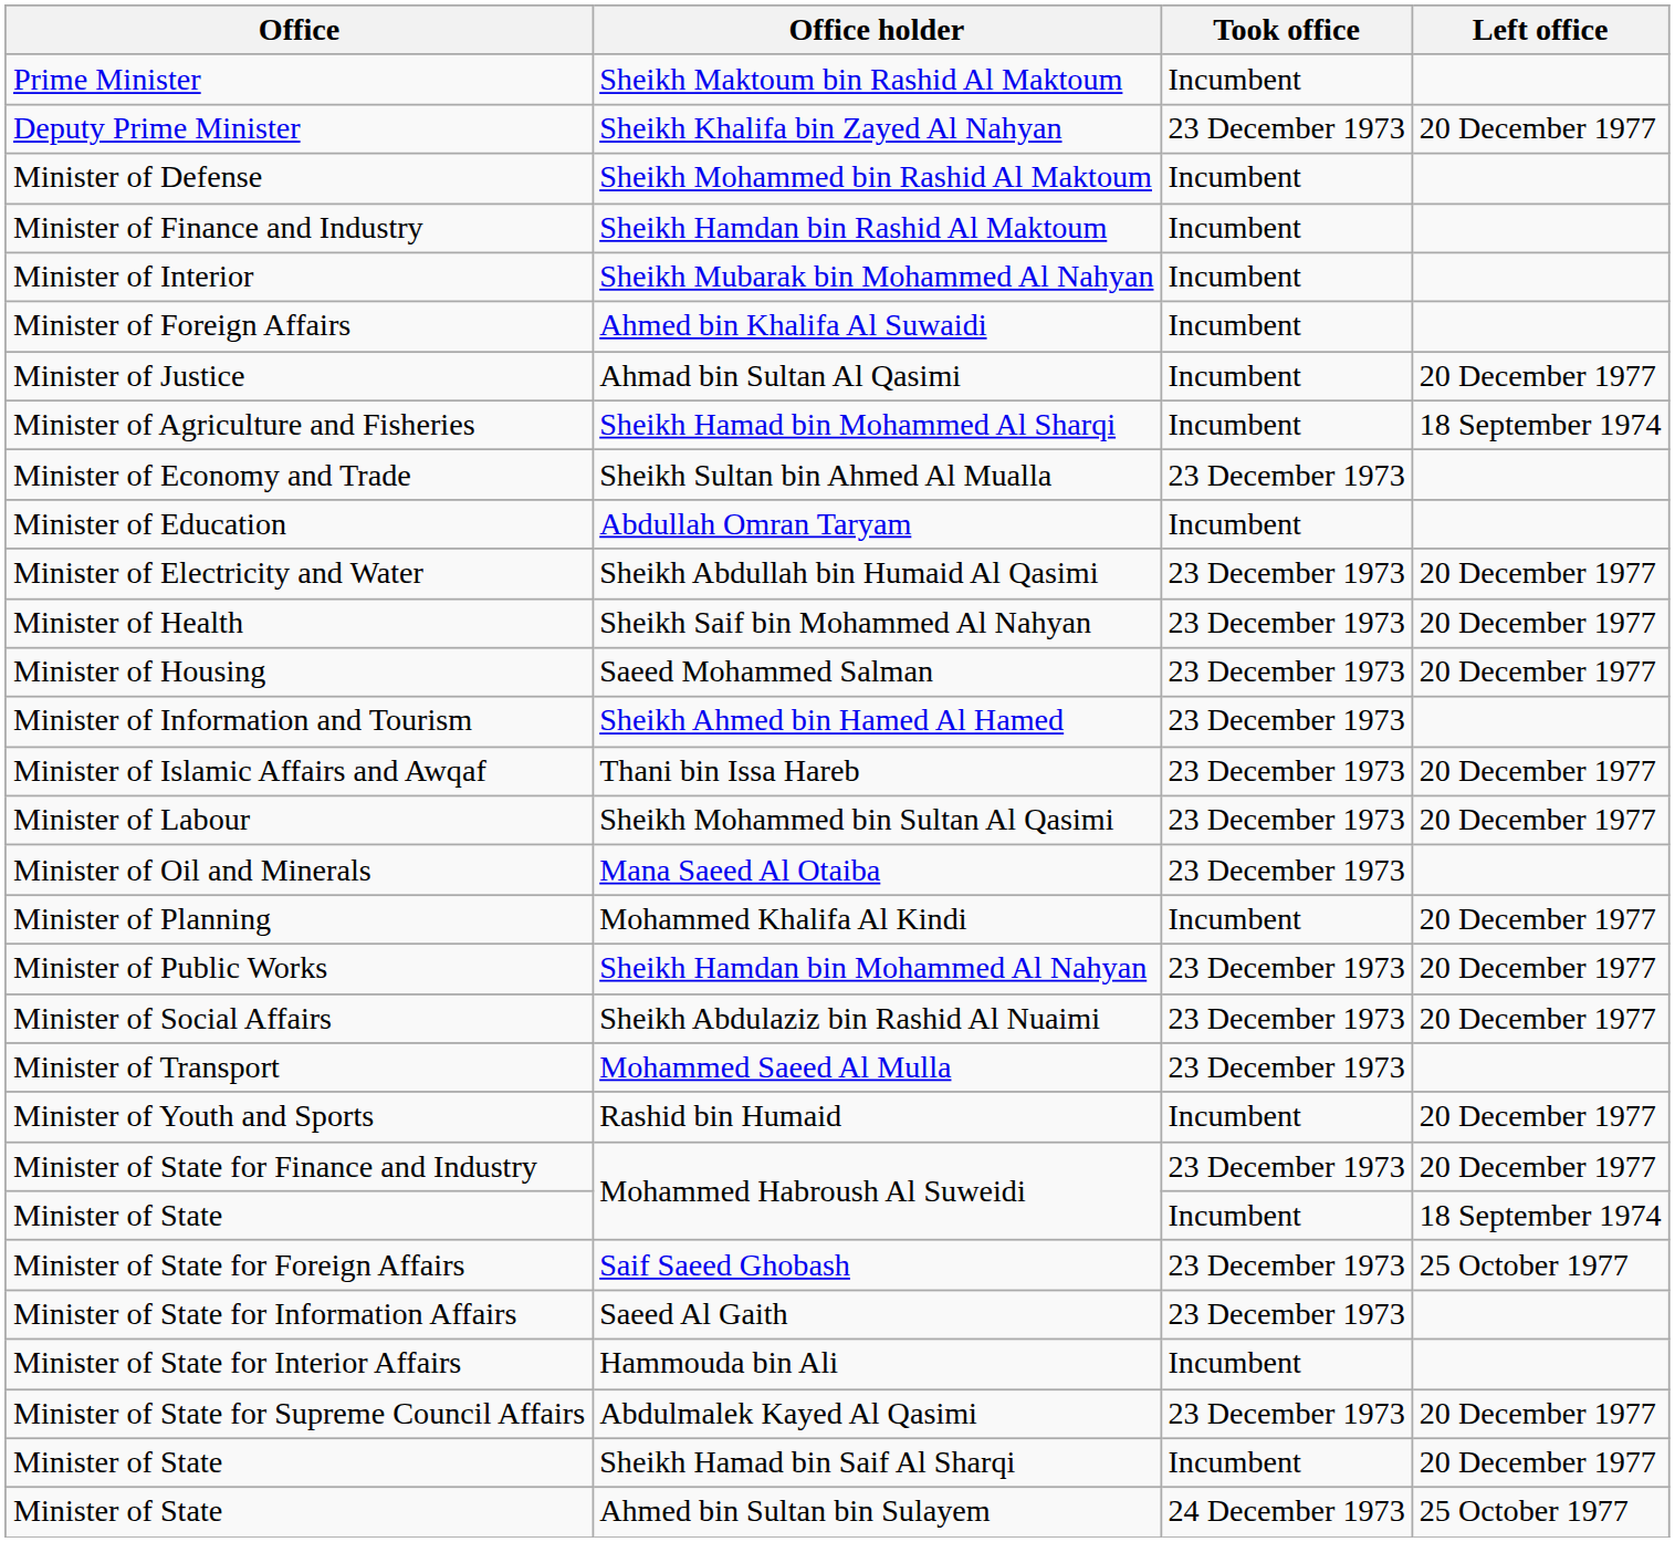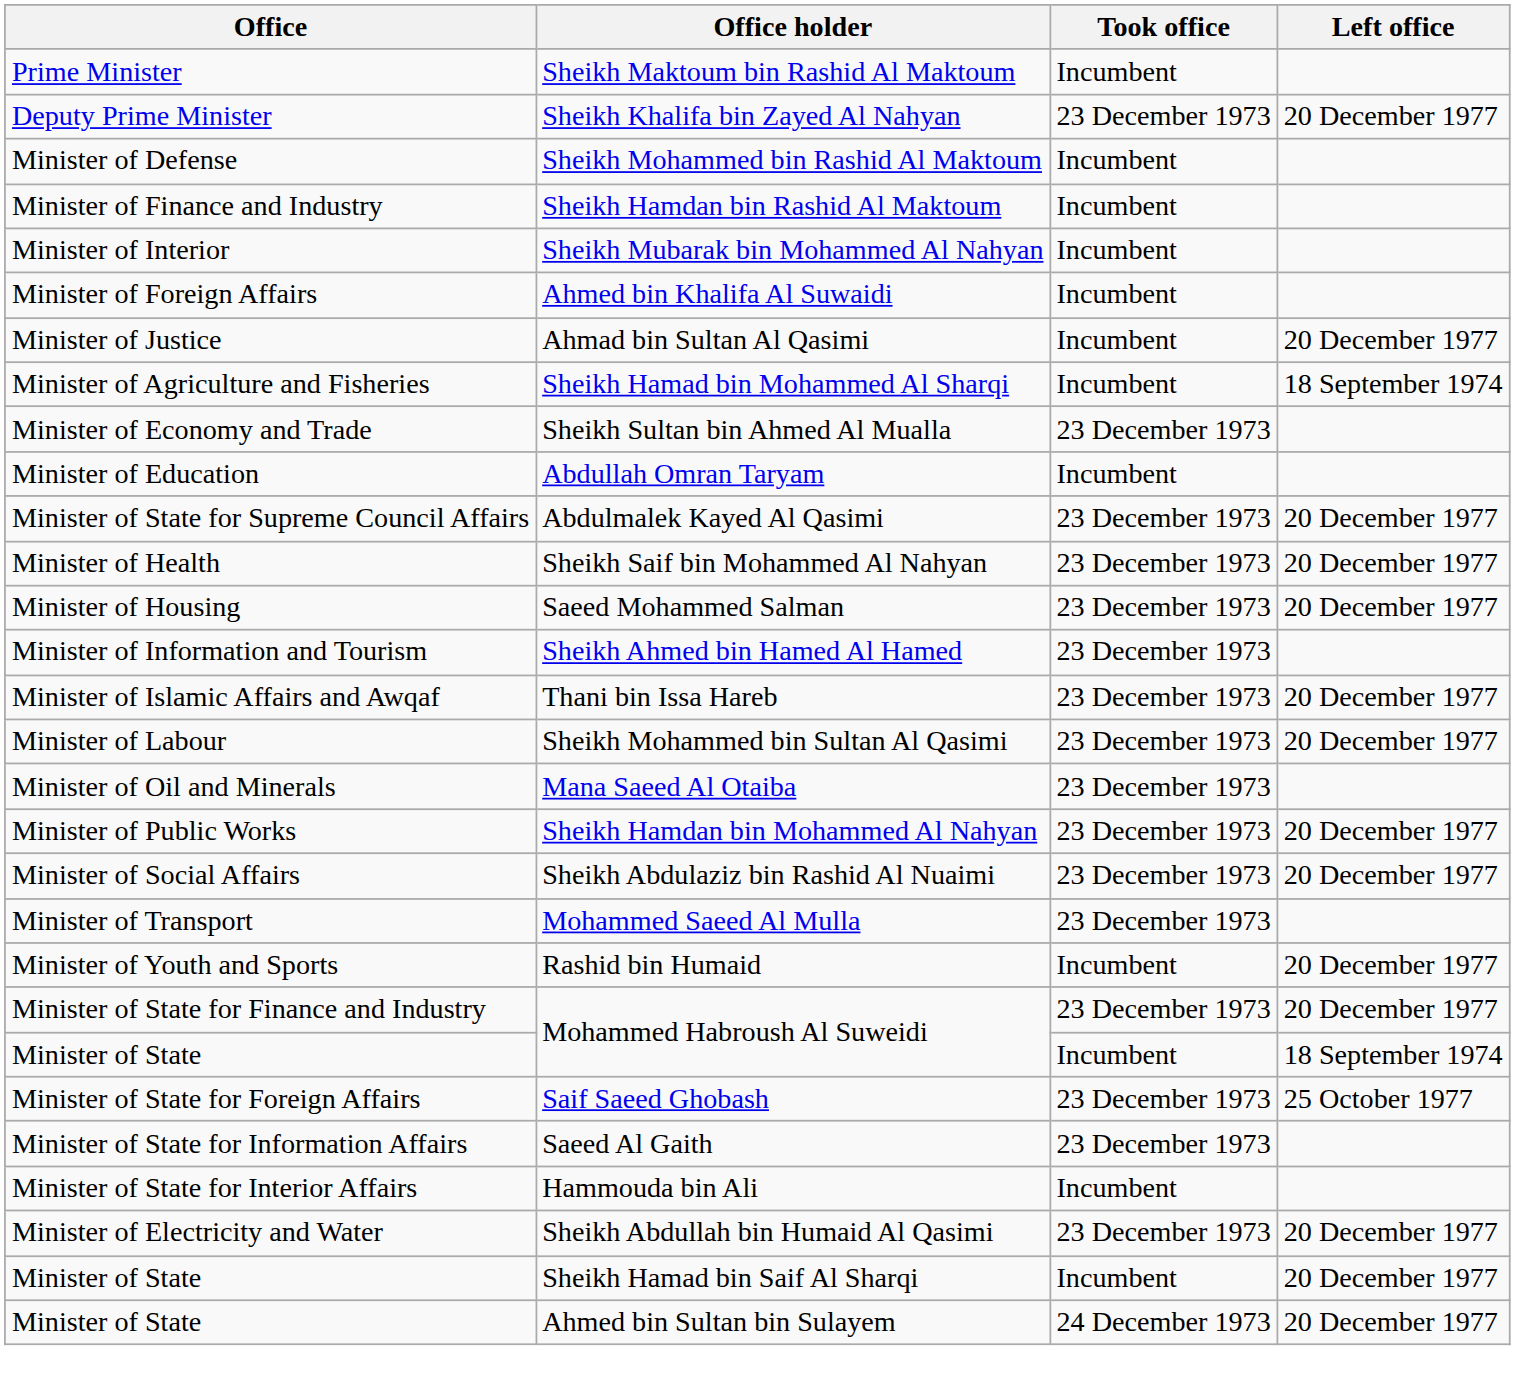 <table class="wikitable" style="margin-left: auto; margin-right: auto; border: none;">
 <tr>
 <th>Office</th>
 <th>Office holder</th>
 <th>Took office</th>
 <th>Left office</th>
 </tr>
 <tr>
 <td><a href='#'>Prime Minister</a></td>
 <td><a href='#'>Sheikh Maktoum bin Rashid Al Maktoum</a></td>
 <td>Incumbent</td>
 <td></td>
 </tr>
 <tr>
 <td><a href='#'>Deputy Prime Minister</a></td>
 <td><a href='#'>Sheikh Khalifa bin Zayed Al Nahyan</a></td>
 <td>23 December 1973</td>
 <td>20 December 1977</td>
 </tr>
 <tr>
 <td>Minister of Defense</td>
 <td><a href='#'>Sheikh Mohammed bin Rashid Al Maktoum</a></td>
 <td>Incumbent</td>
 <td></td>
 </tr>
 <tr>
 <td>Minister of Finance and Industry</td>
 <td><a href='#'>Sheikh Hamdan bin Rashid Al Maktoum</a></td>
 <td>Incumbent</td>
 <td></td>
 </tr>
 <tr>
 <td>Minister of Interior</td>
 <td><a href='#'>Sheikh Mubarak bin Mohammed Al Nahyan</a></td>
 <td>Incumbent</td>
 <td></td>
 </tr>
 <tr>
 <td>Minister of Foreign Affairs</td>
 <td><a href='#'>Ahmed bin Khalifa Al Suwaidi</a></td>
 <td>Incumbent</td>
 <td></td>
 </tr>
 <tr>
 <td>Minister of Justice</td>
 <td>Ahmad bin Sultan Al Qasimi</td>
 <td>Incumbent</td>
 <td>20 December 1977</td>
 </tr>
 <tr>
 <td>Minister of Agriculture and Fisheries</td>
 <td><a href='#'>Sheikh Hamad bin Mohammed Al Sharqi</a></td>
 <td>Incumbent</td>
 <td>18 September 1974</td>
 </tr>
 <tr>
 <td>Minister of Economy and Trade</td>
 <td>Sheikh Sultan bin Ahmed Al Mualla</td>
 <td>23 December 1973</td>
 <td></td>
 </tr>
 <tr>
 <td>Minister of Education</td>
 <td><a href='#'>Abdullah Omran Taryam</a></td>
 <td>Incumbent</td>
 <td></td>
 </tr>
 <tr>
-<td>Minister of Electricity and Water</td>
-<td>Sheikh Abdullah bin Humaid Al Qasimi</td>
+<td>Minister of State for Supreme Council Affairs</td>
+<td>Abdulmalek Kayed Al Qasimi</td>
 <td>23 December 1973</td>
 <td>20 December 1977</td>
 </tr>
 <tr>
 <td>Minister of Health</td>
 <td>Sheikh Saif bin Mohammed Al Nahyan</td>
 <td>23 December 1973</td>
 <td>20 December 1977</td>
 </tr>
 <tr>
 <td>Minister of Housing</td>
 <td>Saeed Mohammed Salman</td>
 <td>23 December 1973</td>
 <td>20 December 1977</td>
 </tr>
 <tr>
 <td>Minister of Information and Tourism</td>
 <td><a href='#'>Sheikh Ahmed bin Hamed Al Hamed</a></td>
 <td>23 December 1973</td>
 <td></td>
 </tr>
 <tr>
 <td>Minister of Islamic Affairs and Awqaf</td>
 <td>Thani bin Issa Hareb</td>
 <td>23 December 1973</td>
 <td>20 December 1977</td>
 </tr>
 <tr>
 <td>Minister of Labour</td>
 <td>Sheikh Mohammed bin Sultan Al Qasimi</td>
 <td>23 December 1973</td>
 <td>20 December 1977</td>
 </tr>
 <tr>
 <td>Minister of Oil and Minerals</td>
 <td><a href='#'>Mana Saeed Al Otaiba</a></td>
 <td>23 December 1973</td>
 <td></td>
-</tr>
-<tr>
-<td>Minister of Planning</td>
-<td>Mohammed Khalifa Al Kindi</td>
-<td>Incumbent</td>
-<td>20 December 1977</td>
 </tr>
 <tr>
 <td>Minister of Public Works</td>
 <td><a href='#'>Sheikh Hamdan bin Mohammed Al Nahyan</a></td>
 <td>23 December 1973</td>
 <td>20 December 1977</td>
 </tr>
 <tr>
 <td>Minister of Social Affairs</td>
 <td>Sheikh Abdulaziz bin Rashid Al Nuaimi</td>
 <td>23 December 1973</td>
 <td>20 December 1977</td>
 </tr>
 <tr>
 <td>Minister of Transport</td>
 <td><a href='#'>Mohammed Saeed Al Mulla</a></td>
 <td>23 December 1973</td>
 <td></td>
 </tr>
 <tr>
 <td>Minister of Youth and Sports</td>
 <td>Rashid bin Humaid</td>
 <td>Incumbent</td>
 <td>20 December 1977</td>
 </tr>
 <tr>
 <td>Minister of State for Finance and Industry</td>
 <td rowspan="2">Mohammed Habroush Al Suweidi</td>
 <td>23 December 1973</td>
 <td>20 December 1977</td>
 </tr>
 <tr>
 <td>Minister of State</td>
 <td>Incumbent</td>
 <td>18 September 1974</td>
 </tr>
 <tr>
 <td>Minister of State for Foreign Affairs</td>
 <td><a href='#'>Saif Saeed Ghobash</a></td>
 <td>23 December 1973</td>
 <td>25 October 1977</td>
 </tr>
 <tr>
 <td>Minister of State for Information Affairs</td>
 <td>Saeed Al Gaith</td>
 <td>23 December 1973</td>
 <td></td>
 </tr>
 <tr>
 <td>Minister of State for Interior Affairs</td>
 <td>Hammouda bin Ali</td>
 <td>Incumbent</td>
 <td></td>
 </tr>
 <tr>
-<td>Minister of State for Supreme Council Affairs</td>
-<td>Abdulmalek Kayed Al Qasimi</td>
+<td>Minister of Electricity and Water</td>
+<td>Sheikh Abdullah bin Humaid Al Qasimi</td>
 <td>23 December 1973</td>
 <td>20 December 1977</td>
 </tr>
 <tr>
 <td>Minister of State</td>
 <td>Sheikh Hamad bin Saif Al Sharqi</td>
 <td>Incumbent</td>
 <td>20 December 1977</td>
 </tr>
 <tr>
 <td>Minister of State</td>
 <td>Ahmed bin Sultan bin Sulayem</td>
 <td>24 December 1973</td>
-<td>25 October 1977</td>
+<td>20 December 1977</td>
 </tr>
 </table>
